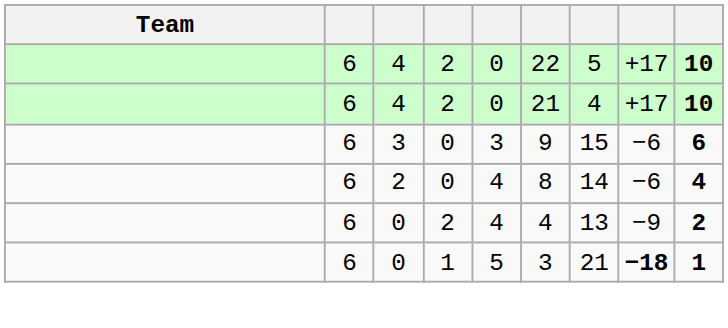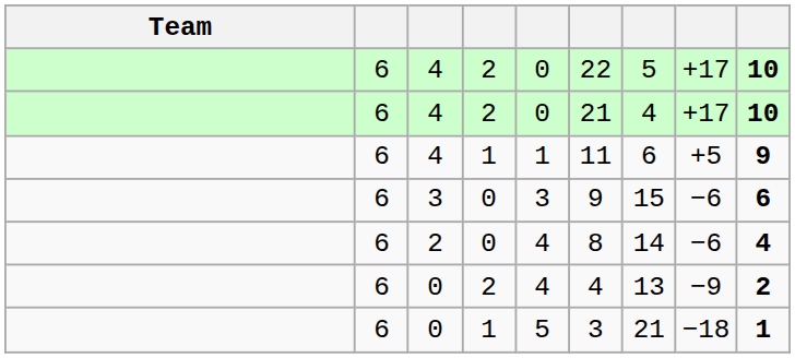 <table class="wikitable" style="text-align:center">
 <tr>
 <th width=165>Team</th>
 <th width=20></th>
 <th width=20></th>
 <th width=20></th>
 <th width=20></th>
 <th width=20></th>
 <th width=20></th>
 <th width=20></th>
 <th width=20></th>
 </tr>
 <tr align=center bgcolor=#ccffcc>
 <td align=left></td>
 <td>6</td>
 <td>4</td>
 <td>2</td>
 <td>0</td>
 <td>22</td>
 <td>5</td>
 <td>+17</td>
 <td><strong>10</strong></td>
 </tr>
 <tr align=center bgcolor=#ccffcc>
 <td align=left></td>
 <td>6</td>
 <td>4</td>
 <td>2</td>
 <td>0</td>
 <td>21</td>
 <td>4</td>
 <td>+17</td>
 <td><strong>10</strong></td>
+</tr>
+<tr align=center>
+<td align=left></td>
+<td>6</td>
+<td>4</td>
+<td>1</td>
+<td>1</td>
+<td>11</td>
+<td>6</td>
+<td>+5</td>
+<td><strong>9</strong></td>
 </tr>
 <tr align=center>
 <td align=left></td>
 <td>6</td>
 <td>3</td>
 <td>0</td>
 <td>3</td>
 <td>9</td>
 <td>15</td>
 <td>−6</td>
 <td><strong>6</strong></td>
 </tr>
 <tr align=center>
 <td align=left></td>
 <td>6</td>
 <td>2</td>
 <td>0</td>
 <td>4</td>
 <td>8</td>
 <td>14</td>
 <td>−6</td>
 <td><strong>4</strong></td>
 </tr>
 <tr align=center>
 <td align=left></td>
 <td>6</td>
 <td>0</td>
 <td>2</td>
 <td>4</td>
 <td>4</td>
 <td>13</td>
 <td>−9</td>
 <td><strong>2</strong></td>
 </tr>
 <tr align=center>
 <td align=left></td>
 <td>6</td>
 <td>0</td>
 <td>1</td>
 <td>5</td>
 <td>3</td>
 <td>21</td>
-<td><strong>−18</strong></td>
+<td>−18</td>
 <td><strong>1</strong></td>
 </tr>
 </table>
